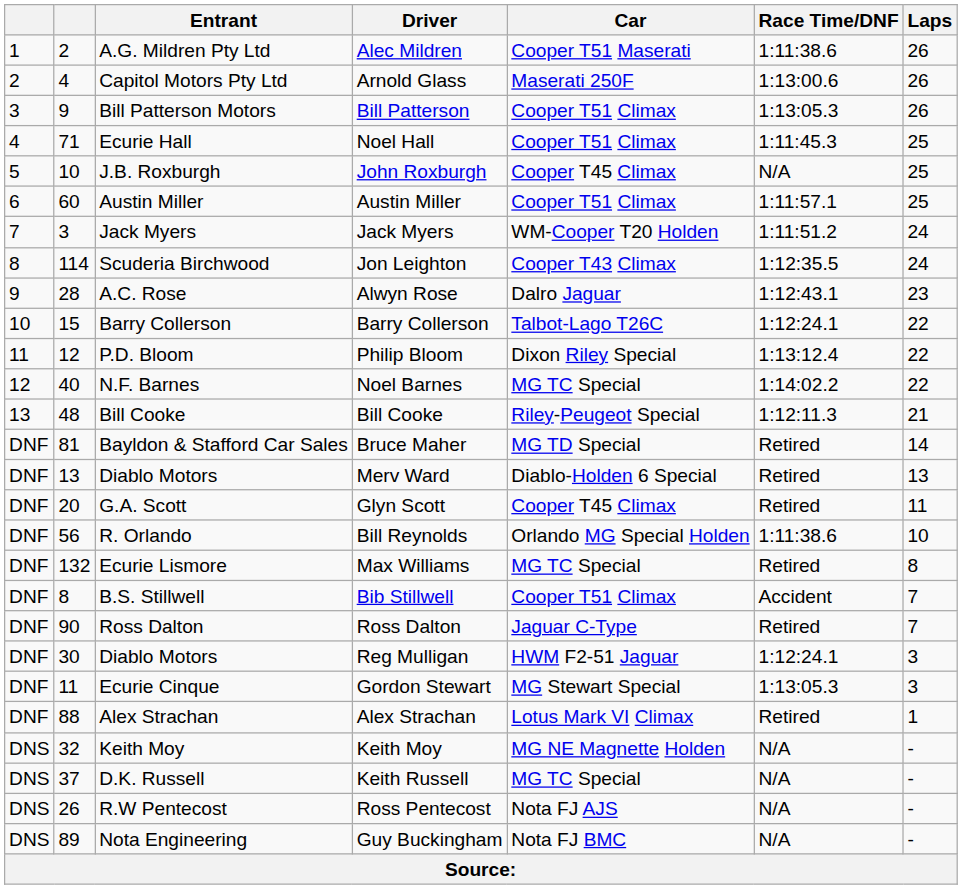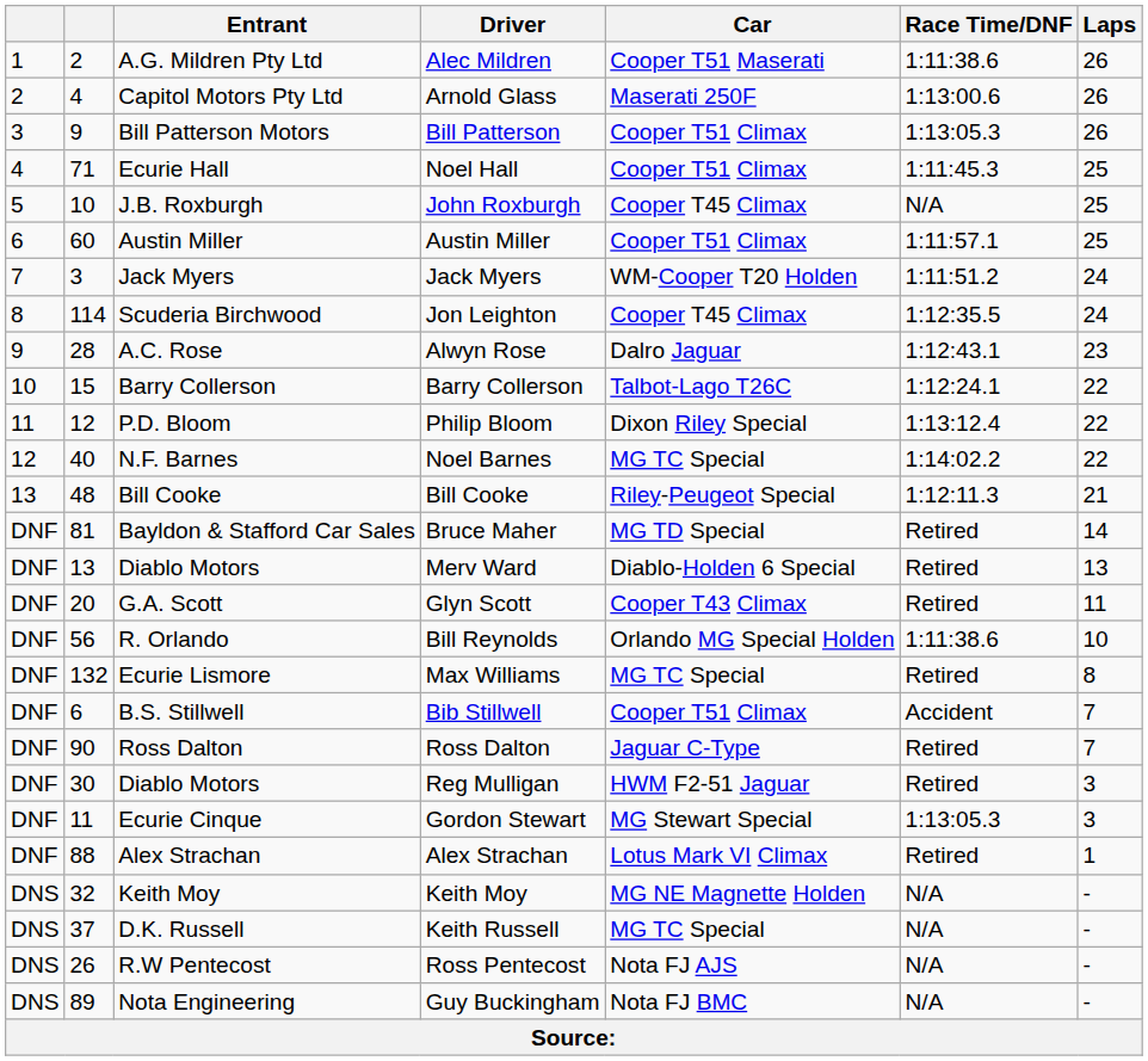 <table class="wikitable" style="text-align: left; font-size: 95%;">
 <tr>
 <th></th>
 <th></th>
 <th>Entrant</th>
 <th>Driver</th>
 <th>Car</th>
 <th>Race Time/DNF</th>
 <th>Laps</th>
 </tr>
 <tr>
 <td>1</td>
 <td>2</td>
 <td>A.G. Mildren Pty Ltd</td>
 <td><a href='#'>Alec Mildren</a></td>
 <td><a href='#'>Cooper T51</a> <a href='#'>Maserati</a></td>
 <td>1:11:38.6</td>
 <td>26</td>
 </tr>
 <tr>
 <td>2</td>
 <td>4</td>
 <td>Capitol Motors Pty Ltd</td>
 <td>Arnold Glass</td>
 <td><a href='#'>Maserati 250F</a></td>
 <td>1:13:00.6</td>
 <td>26</td>
 </tr>
 <tr>
 <td>3</td>
 <td>9</td>
 <td>Bill Patterson Motors</td>
 <td><a href='#'>Bill Patterson</a></td>
 <td><a href='#'>Cooper T51</a> <a href='#'>Climax</a></td>
 <td>1:13:05.3</td>
 <td>26</td>
 </tr>
 <tr>
 <td>4</td>
 <td>71</td>
 <td>Ecurie Hall</td>
 <td>Noel Hall</td>
 <td><a href='#'>Cooper T51</a> <a href='#'>Climax</a></td>
 <td>1:11:45.3</td>
 <td>25</td>
 </tr>
 <tr>
 <td>5</td>
 <td>10</td>
 <td>J.B. Roxburgh</td>
 <td><a href='#'>John Roxburgh</a></td>
 <td><a href='#'>Cooper</a> T45 <a href='#'>Climax</a></td>
 <td>N/A</td>
 <td>25</td>
 </tr>
 <tr>
 <td>6</td>
 <td>60</td>
 <td>Austin Miller</td>
 <td>Austin Miller</td>
 <td><a href='#'>Cooper T51</a> <a href='#'>Climax</a></td>
 <td>1:11:57.1</td>
 <td>25</td>
 </tr>
 <tr>
 <td>7</td>
 <td>3</td>
 <td>Jack Myers</td>
 <td>Jack Myers</td>
 <td>WM-<a href='#'>Cooper</a> T20 <a href='#'>Holden</a></td>
 <td>1:11:51.2</td>
 <td>24</td>
 </tr>
 <tr>
 <td>8</td>
 <td>114</td>
 <td>Scuderia Birchwood</td>
 <td>Jon Leighton</td>
-<td><a href='#'>Cooper T43</a> <a href='#'>Climax</a></td>
+<td><a href='#'>Cooper</a> T45 <a href='#'>Climax</a></td>
 <td>1:12:35.5</td>
 <td>24</td>
 </tr>
 <tr>
 <td>9</td>
 <td>28</td>
 <td>A.C. Rose</td>
 <td>Alwyn Rose</td>
 <td>Dalro <a href='#'>Jaguar</a></td>
 <td>1:12:43.1</td>
 <td>23</td>
 </tr>
 <tr>
 <td>10</td>
 <td>15</td>
 <td>Barry Collerson</td>
 <td>Barry Collerson</td>
 <td><a href='#'>Talbot-Lago T26C</a></td>
 <td>1:12:24.1</td>
 <td>22</td>
 </tr>
 <tr>
 <td>11</td>
 <td>12</td>
 <td>P.D. Bloom</td>
 <td>Philip Bloom</td>
 <td>Dixon <a href='#'>Riley</a> Special</td>
 <td>1:13:12.4</td>
 <td>22</td>
 </tr>
 <tr>
 <td>12</td>
 <td>40</td>
 <td>N.F. Barnes</td>
 <td>Noel Barnes</td>
 <td><a href='#'>MG TC</a> Special</td>
 <td>1:14:02.2</td>
 <td>22</td>
 </tr>
 <tr>
 <td>13</td>
 <td>48</td>
 <td>Bill Cooke</td>
 <td>Bill Cooke</td>
 <td><a href='#'>Riley</a>-<a href='#'>Peugeot</a> Special</td>
 <td>1:12:11.3</td>
 <td>21</td>
 </tr>
 <tr>
 <td>DNF</td>
 <td>81</td>
 <td>Bayldon & Stafford Car Sales</td>
 <td>Bruce Maher</td>
 <td><a href='#'>MG TD</a> Special</td>
 <td>Retired</td>
 <td>14</td>
 </tr>
 <tr>
 <td>DNF</td>
 <td>13</td>
 <td>Diablo Motors</td>
 <td>Merv Ward</td>
 <td>Diablo-<a href='#'>Holden</a> 6 Special</td>
 <td>Retired</td>
 <td>13</td>
 </tr>
 <tr>
 <td>DNF</td>
 <td>20</td>
 <td>G.A. Scott</td>
 <td>Glyn Scott</td>
-<td><a href='#'>Cooper</a> T45 <a href='#'>Climax</a></td>
+<td><a href='#'>Cooper T43</a> <a href='#'>Climax</a></td>
 <td>Retired</td>
 <td>11</td>
 </tr>
 <tr>
 <td>DNF</td>
 <td>56</td>
 <td>R. Orlando</td>
 <td>Bill Reynolds</td>
 <td>Orlando <a href='#'>MG</a> Special <a href='#'>Holden</a></td>
 <td>1:11:38.6</td>
 <td>10</td>
 </tr>
 <tr>
 <td>DNF</td>
 <td>132</td>
 <td>Ecurie Lismore</td>
 <td>Max Williams</td>
 <td><a href='#'>MG TC</a> Special</td>
 <td>Retired</td>
 <td>8</td>
 </tr>
 <tr>
 <td>DNF</td>
-<td>8</td>
+<td>6</td>
 <td>B.S. Stillwell</td>
 <td><a href='#'>Bib Stillwell</a></td>
 <td><a href='#'>Cooper T51</a> <a href='#'>Climax</a></td>
 <td>Accident</td>
 <td>7</td>
 </tr>
 <tr>
 <td>DNF</td>
 <td>90</td>
 <td>Ross Dalton</td>
 <td>Ross Dalton</td>
 <td><a href='#'>Jaguar C-Type</a></td>
 <td>Retired</td>
 <td>7</td>
 </tr>
 <tr>
 <td>DNF</td>
 <td>30</td>
 <td>Diablo Motors</td>
 <td>Reg Mulligan</td>
 <td><a href='#'>HWM</a> F2-51 <a href='#'>Jaguar</a></td>
-<td>1:12:24.1</td>
+<td>Retired</td>
 <td>3</td>
 </tr>
 <tr>
 <td>DNF</td>
 <td>11</td>
 <td>Ecurie Cinque</td>
 <td>Gordon Stewart</td>
 <td><a href='#'>MG</a> Stewart Special</td>
 <td>1:13:05.3</td>
 <td>3</td>
 </tr>
 <tr>
 <td>DNF</td>
 <td>88</td>
 <td>Alex Strachan</td>
 <td>Alex Strachan</td>
 <td><a href='#'>Lotus Mark VI</a> <a href='#'>Climax</a></td>
 <td>Retired</td>
 <td>1</td>
 </tr>
 <tr>
 <td>DNS</td>
 <td>32</td>
 <td>Keith Moy</td>
 <td>Keith Moy</td>
 <td><a href='#'>MG NE Magnette</a> <a href='#'>Holden</a></td>
 <td>N/A</td>
 <td>-</td>
 </tr>
 <tr>
 <td>DNS</td>
 <td>37</td>
 <td>D.K. Russell</td>
 <td>Keith Russell</td>
 <td><a href='#'>MG TC</a> Special</td>
 <td>N/A</td>
 <td>-</td>
 </tr>
 <tr>
 <td>DNS</td>
 <td>26</td>
 <td>R.W Pentecost</td>
 <td>Ross Pentecost</td>
 <td>Nota FJ <a href='#'>AJS</a></td>
 <td>N/A</td>
 <td>-</td>
 </tr>
 <tr>
 <td>DNS</td>
 <td>89</td>
 <td>Nota Engineering</td>
 <td>Guy Buckingham</td>
 <td>Nota FJ <a href='#'>BMC</a></td>
 <td>N/A</td>
 <td>-</td>
 </tr>
 <tr>
 <th colspan=7>Source:</th>
 </tr>
 </table>
